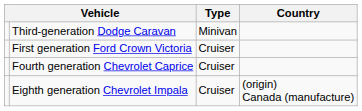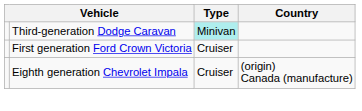 <table class="wikitable">
 <tr>
 <th Colspan="2">Vehicle</th>
 <th Colspan="1">Type</th>
 <th Colspan="1">Country</th>
 </tr>
 <tr valign="center">
 <td></td>
 <td>Third-generation <a href='#'>Dodge Caravan</a></td>
-<td>Minivan</td>
+<td style="background: paleturquoise;">Minivan</td>
 <td></td>
 </tr>
 <tr valign="center">
 <td></td>
 <td>First generation <a href='#'>Ford Crown Victoria</a></td>
 <td>Cruiser</td>
 <td></td>
 </tr>
 <tr valign="center">
 <td></td>
-<td>Fourth generation <a href='#'>Chevrolet Caprice</a></td>
-<td>Cruiser</td>
-<td></td>
-</tr>
-<tr valign="center">
-<td></td>
 <td>Eighth generation <a href='#'>Chevrolet Impala</a></td>
 <td>Cruiser</td>
 <td> (origin)<br> Canada (manufacture)</td>
 </tr>
 </table>
